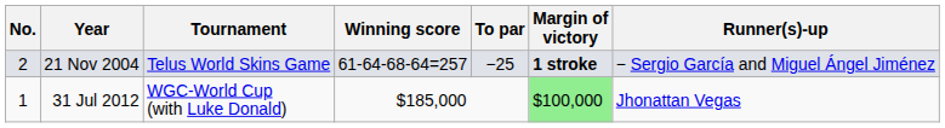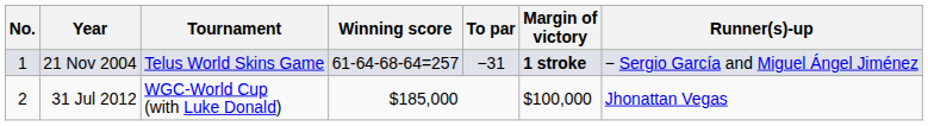 <table class="wikitable" style="font-size:95%;">
 <tr>
 <th>No.</th>
 <th>Year</th>
 <th>Tournament</th>
 <th>Winning score</th>
 <th>To par</th>
 <th>Margin of<br>victory</th>
 <th>Runner(s)-up</th>
 </tr>
 <tr style="background:#dfe2e9;">
-<td align=center>2</td>
+<td align=center>1</td>
 <td align=right>21 Nov 2004</td>
 <td><a href='#'>Telus World Skins Game</a></td>
 <td align=right>61-64-68-64=257</td>
-<td align=center>−25</td>
+<td align=center>−31</td>
 <td><strong>1 stroke</strong></td>
 <td> − <a href='#'>Sergio García</a> and <a href='#'>Miguel Ángel Jiménez</a></td>
 </tr>
 <tr>
-<td align=center>1</td>
+<td align=center>2</td>
 <td align=right>31 Jul 2012</td>
 <td><a href='#'>WGC-World Cup</a><br>(with  <a href='#'>Luke Donald</a>)</td>
 <td colspan=2 align=center>$185,000</td>
-<td style="background: lightgreen;">$100,000</td>
+<td>$100,000</td>
 <td> <a href='#'>Jhonattan Vegas</a></td>
 </tr>
 </table>
